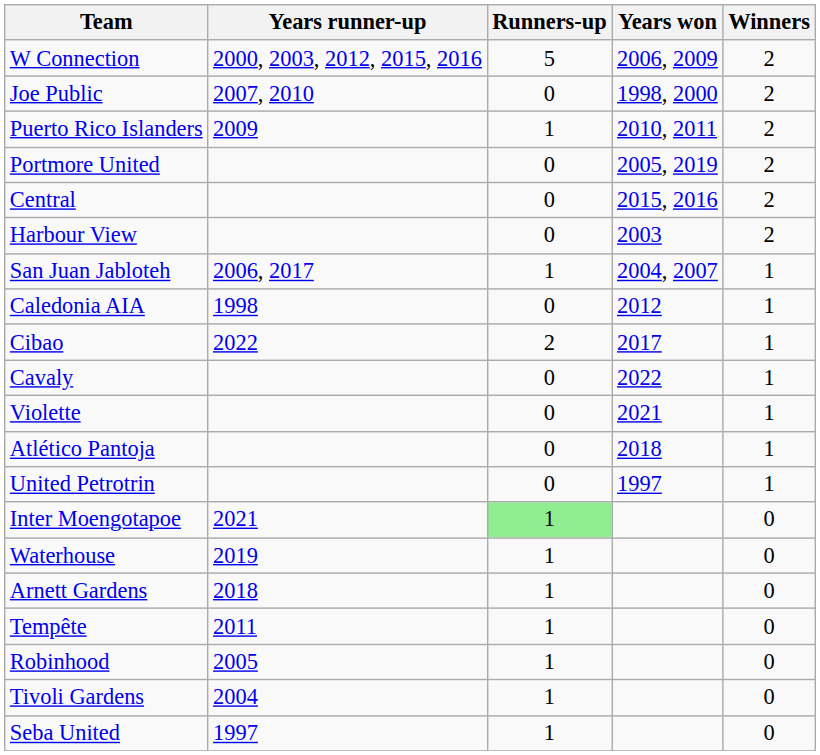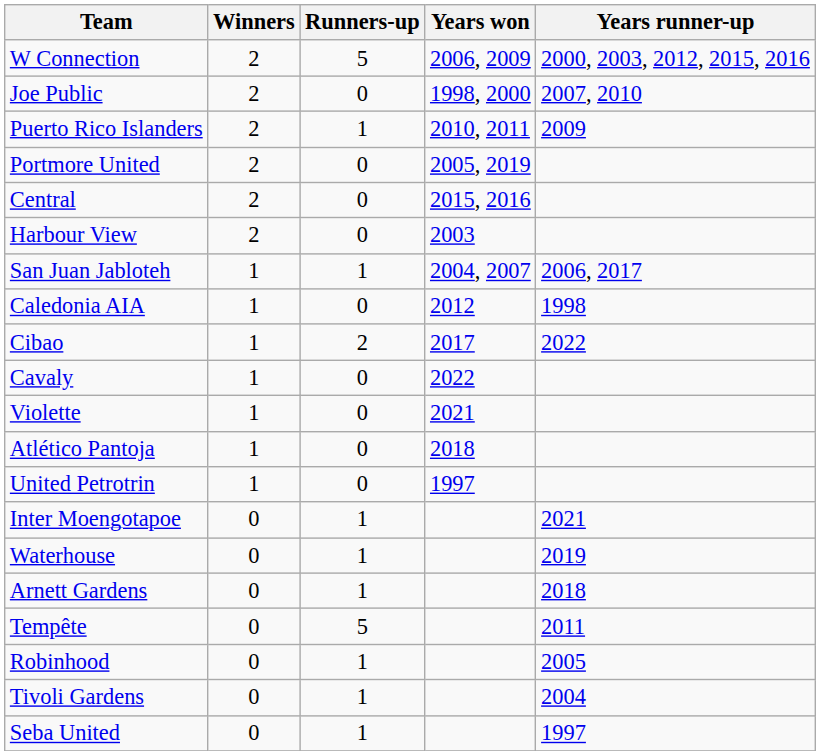 <table class="wikitable sortable">
 <tr>
 <th>Team</th>
-<th>Years runner-up</th>
+<th>Winners</th>
 <th>Runners-up</th>
 <th>Years won</th>
-<th>Winners</th>
+<th>Years runner-up</th>
 </tr>
 <tr>
 <td> <a href='#'>W Connection</a></td>
-<td><a href='#'>2000</a>, <a href='#'>2003</a>, <a href='#'>2012</a>, <a href='#'>2015</a>, <a href='#'>2016</a></td>
+<td align=center>2</td>
 <td align=center>5</td>
 <td><a href='#'>2006</a>, <a href='#'>2009</a></td>
-<td align=center>2</td>
+<td><a href='#'>2000</a>, <a href='#'>2003</a>, <a href='#'>2012</a>, <a href='#'>2015</a>, <a href='#'>2016</a></td>
 </tr>
 <tr>
 <td> <a href='#'>Joe Public</a></td>
-<td><a href='#'>2007</a>, <a href='#'>2010</a></td>
+<td align=center>2</td>
 <td align=center>0</td>
 <td><a href='#'>1998</a>, <a href='#'>2000</a></td>
-<td align=center>2</td>
+<td><a href='#'>2007</a>, <a href='#'>2010</a></td>
 </tr>
 <tr>
 <td> <a href='#'>Puerto Rico Islanders</a></td>
-<td><a href='#'>2009</a></td>
+<td align=center>2</td>
 <td align=center>1</td>
 <td><a href='#'>2010</a>, <a href='#'>2011</a></td>
-<td align=center>2</td>
+<td><a href='#'>2009</a></td>
 </tr>
 <tr>
 <td> <a href='#'>Portmore United</a></td>
-<td></td>
+<td align=center>2</td>
 <td align=center>0</td>
 <td><a href='#'>2005</a>, <a href='#'>2019</a></td>
-<td align=center>2</td>
+<td></td>
 </tr>
 <tr>
 <td> <a href='#'>Central</a></td>
-<td></td>
+<td align=center>2</td>
 <td align=center>0</td>
 <td><a href='#'>2015</a>, <a href='#'>2016</a></td>
-<td align=center>2</td>
+<td></td>
 </tr>
 <tr>
 <td> <a href='#'>Harbour View</a></td>
-<td></td>
+<td align=center>2</td>
 <td align=center>0</td>
 <td><a href='#'>2003</a></td>
-<td align=center>2</td>
+<td></td>
 </tr>
 <tr>
 <td> <a href='#'>San Juan Jabloteh</a></td>
-<td><a href='#'>2006</a>, <a href='#'>2017</a></td>
+<td align=center>1</td>
 <td align=center>1</td>
 <td><a href='#'>2004</a>, <a href='#'>2007</a></td>
-<td align=center>1</td>
+<td><a href='#'>2006</a>, <a href='#'>2017</a></td>
 </tr>
 <tr>
 <td> <a href='#'>Caledonia AIA</a></td>
-<td><a href='#'>1998</a></td>
+<td align=center>1</td>
 <td align=center>0</td>
 <td><a href='#'>2012</a></td>
-<td align=center>1</td>
+<td><a href='#'>1998</a></td>
 </tr>
 <tr>
 <td> <a href='#'>Cibao</a></td>
-<td><a href='#'>2022</a></td>
+<td align=center>1</td>
 <td align=center>2</td>
 <td><a href='#'>2017</a></td>
-<td align=center>1</td>
+<td><a href='#'>2022</a></td>
 </tr>
 <tr>
 <td> <a href='#'>Cavaly</a></td>
-<td></td>
+<td align=center>1</td>
 <td align=center>0</td>
 <td><a href='#'>2022</a></td>
-<td align=center>1</td>
+<td></td>
 </tr>
 <tr>
 <td> <a href='#'>Violette</a></td>
-<td></td>
+<td align=center>1</td>
 <td align=center>0</td>
 <td><a href='#'>2021</a></td>
-<td align=center>1</td>
+<td></td>
 </tr>
 <tr>
 <td> <a href='#'>Atlético Pantoja</a></td>
-<td></td>
+<td align=center>1</td>
 <td align=center>0</td>
 <td><a href='#'>2018</a></td>
-<td align=center>1</td>
+<td></td>
 </tr>
 <tr>
 <td> <a href='#'>United Petrotrin</a></td>
-<td></td>
+<td align=center>1</td>
 <td align=center>0</td>
 <td><a href='#'>1997</a></td>
-<td align=center>1</td>
+<td></td>
 </tr>
 <tr>
 <td> <a href='#'>Inter Moengotapoe</a></td>
+<td align=center>0</td>
+<td align=center>1</td>
+<td></td>
 <td><a href='#'>2021</a></td>
-<td align=center style="background: lightgreen;">1</td>
-<td></td>
-<td align=center>0</td>
 </tr>
 <tr>
 <td> <a href='#'>Waterhouse</a></td>
-<td><a href='#'>2019</a></td>
+<td align=center>0</td>
 <td align=center>1</td>
 <td></td>
-<td align=center>0</td>
+<td><a href='#'>2019</a></td>
 </tr>
 <tr>
 <td> <a href='#'>Arnett Gardens</a></td>
-<td><a href='#'>2018</a></td>
+<td align=center>0</td>
 <td align=center>1</td>
 <td></td>
-<td align=center>0</td>
+<td><a href='#'>2018</a></td>
 </tr>
 <tr>
 <td> <a href='#'>Tempête</a></td>
+<td align=center>0</td>
+<td align=center>5</td>
+<td></td>
 <td><a href='#'>2011</a></td>
-<td align=center>1</td>
-<td></td>
-<td align=center>0</td>
 </tr>
 <tr>
 <td> <a href='#'>Robinhood</a></td>
-<td><a href='#'>2005</a></td>
+<td align=center>0</td>
 <td align=center>1</td>
 <td></td>
-<td align=center>0</td>
+<td><a href='#'>2005</a></td>
 </tr>
 <tr>
 <td> <a href='#'>Tivoli Gardens</a></td>
-<td><a href='#'>2004</a></td>
+<td align=center>0</td>
 <td align=center>1</td>
 <td></td>
-<td align=center>0</td>
+<td><a href='#'>2004</a></td>
 </tr>
 <tr>
 <td> <a href='#'>Seba United</a></td>
-<td><a href='#'>1997</a></td>
+<td align=center>0</td>
 <td align=center>1</td>
 <td></td>
-<td align=center>0</td>
+<td><a href='#'>1997</a></td>
 </tr>
 </table>
